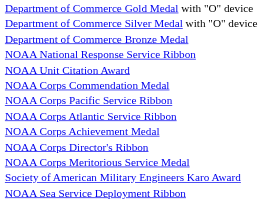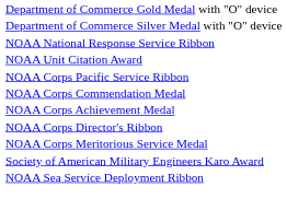 <table>
 <tr>
 <td></td>
 <td><a href='#'>Department of Commerce Gold Medal</a> with "O" device</td>
 </tr>
 <tr>
 <td></td>
 <td><a href='#'>Department of Commerce Silver Medal</a> with "O" device</td>
 </tr>
 <tr>
 <td></td>
-<td><a href='#'>Department of Commerce Bronze Medal</a></td>
-</tr>
-<tr>
-<td></td>
 <td><a href='#'>NOAA National Response Service Ribbon</a></td>
 </tr>
 <tr>
 <td></td>
 <td><a href='#'>NOAA Unit Citation Award</a></td>
 </tr>
 <tr>
 <td></td>
-<td><a href='#'>NOAA Corps Commendation Medal</a></td>
-</tr>
-<tr>
-<td></td>
 <td><a href='#'>NOAA Corps Pacific Service Ribbon</a></td>
 </tr>
 <tr>
 <td></td>
-<td><a href='#'>NOAA Corps Atlantic Service Ribbon</a></td>
+<td><a href='#'>NOAA Corps Commendation Medal</a></td>
 </tr>
 <tr>
 <td></td>
 <td><a href='#'>NOAA Corps Achievement Medal</a></td>
 </tr>
 <tr>
 <td></td>
 <td><a href='#'>NOAA Corps Director's Ribbon</a></td>
 </tr>
 <tr>
 <td></td>
 <td><a href='#'>NOAA Corps Meritorious Service Medal</a></td>
 </tr>
 <tr>
 <td></td>
 <td><a href='#'>Society of American Military Engineers Karo Award </a></td>
 </tr>
 <tr>
 <td></td>
 <td><a href='#'>NOAA Sea Service Deployment Ribbon</a></td>
 </tr>
 </table>
